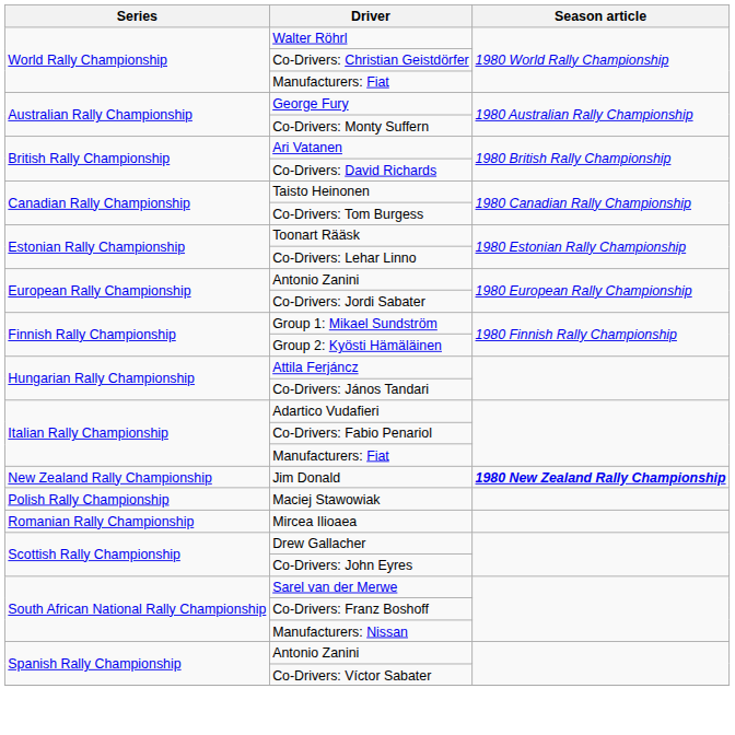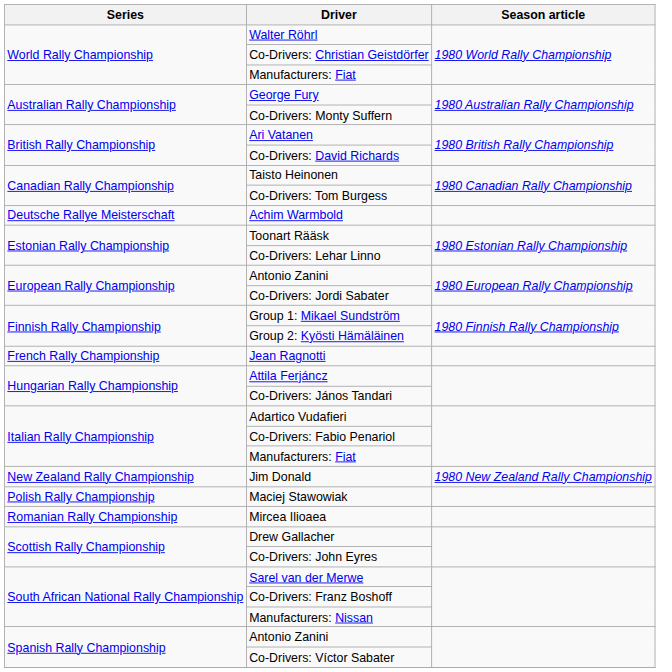 <table class="wikitable" style="font-size: 87%;">
 <tr>
 <th>Series</th>
 <th>Driver</th>
 <th>Season article</th>
 </tr>
 <tr>
 <td rowspan=3><a href='#'>World Rally Championship</a></td>
 <td> <a href='#'>Walter Röhrl</a></td>
 <td rowspan=3><em><a href='#'>1980 World Rally Championship</a></em></td>
 </tr>
 <tr>
 <td>Co-Drivers:  <a href='#'>Christian Geistdörfer</a></td>
 </tr>
 <tr>
 <td>Manufacturers:  <a href='#'>Fiat</a></td>
 </tr>
 <tr>
 <td rowspan=2><a href='#'>Australian Rally Championship</a></td>
 <td> <a href='#'>George Fury</a></td>
 <td rowspan=2><em><a href='#'>1980 Australian Rally Championship</a></em></td>
 </tr>
 <tr>
 <td>Co-Drivers:  Monty Suffern</td>
 </tr>
 <tr>
 <td rowspan=2><a href='#'>British Rally Championship</a></td>
 <td> <a href='#'>Ari Vatanen</a></td>
 <td rowspan=2><em><a href='#'>1980 British Rally Championship</a></em></td>
 </tr>
 <tr>
 <td>Co-Drivers:  <a href='#'>David Richards</a></td>
 </tr>
 <tr>
 <td rowspan=2><a href='#'>Canadian Rally Championship</a></td>
 <td> Taisto Heinonen</td>
 <td rowspan=2><em><a href='#'>1980 Canadian Rally Championship</a></em></td>
 </tr>
 <tr>
 <td>Co-Drivers:  Tom Burgess</td>
 </tr>
 <tr>
+<td><a href='#'>Deutsche Rallye Meisterschaft</a></td>
+<td> <a href='#'>Achim Warmbold</a></td>
+<td></td>
+</tr>
+<tr>
 <td rowspan=2><a href='#'>Estonian Rally Championship</a></td>
 <td> Toonart Rääsk</td>
 <td rowspan=2><em><a href='#'>1980 Estonian Rally Championship</a></em></td>
 </tr>
 <tr>
 <td>Co-Drivers:  Lehar Linno</td>
 </tr>
 <tr>
 <td rowspan=2><a href='#'>European Rally Championship</a></td>
 <td> Antonio Zanini</td>
 <td rowspan=2><em><a href='#'>1980 European Rally Championship</a></em></td>
 </tr>
 <tr>
 <td>Co-Drivers:  Jordi Sabater</td>
 </tr>
 <tr>
 <td rowspan=2><a href='#'>Finnish Rally Championship</a></td>
 <td>Group 1:  <a href='#'>Mikael Sundström</a></td>
 <td rowspan=2><em><a href='#'>1980 Finnish Rally Championship</a></em></td>
 </tr>
 <tr>
 <td>Group 2:  <a href='#'>Kyösti Hämäläinen</a></td>
 </tr>
 <tr>
+<td><a href='#'>French Rally Championship</a></td>
+<td> <a href='#'>Jean Ragnotti</a></td>
+<td></td>
+</tr>
+<tr>
 <td rowspan=2><a href='#'>Hungarian Rally Championship</a></td>
 <td> <a href='#'>Attila Ferjáncz</a></td>
 <td rowspan=2></td>
 </tr>
 <tr>
 <td>Co-Drivers:  János Tandari</td>
 </tr>
 <tr>
 <td rowspan=3><a href='#'>Italian Rally Championship</a></td>
 <td> Adartico Vudafieri</td>
 <td rowspan=3></td>
 </tr>
 <tr>
 <td>Co-Drivers:  Fabio Penariol</td>
 </tr>
 <tr>
 <td>Manufacturers:  <a href='#'>Fiat</a></td>
 </tr>
 <tr>
 <td><a href='#'>New Zealand Rally Championship</a></td>
 <td> Jim Donald</td>
-<td><strong><em><a href='#'>1980 New Zealand Rally Championship</a></em></strong></td>
+<td><em><a href='#'>1980 New Zealand Rally Championship</a></em></td>
 </tr>
 <tr>
 <td><a href='#'>Polish Rally Championship</a></td>
 <td> Maciej Stawowiak</td>
 <td></td>
 </tr>
 <tr>
 <td><a href='#'>Romanian Rally Championship</a></td>
 <td> Mircea Ilioaea</td>
 <td></td>
 </tr>
 <tr>
 <td rowspan=2><a href='#'>Scottish Rally Championship</a></td>
 <td> Drew Gallacher</td>
 <td rowspan=2></td>
 </tr>
 <tr>
 <td>Co-Drivers:  John Eyres</td>
 </tr>
 <tr>
 <td rowspan=3><a href='#'>South African National Rally Championship</a></td>
 <td> <a href='#'>Sarel van der Merwe</a></td>
 <td rowspan=3></td>
 </tr>
 <tr>
 <td>Co-Drivers:  Franz Boshoff</td>
 </tr>
 <tr>
 <td>Manufacturers:  <a href='#'>Nissan</a></td>
 </tr>
 <tr>
 <td rowspan=2><a href='#'>Spanish Rally Championship</a></td>
 <td> Antonio Zanini</td>
 <td rowspan=2></td>
 </tr>
 <tr>
 <td>Co-Drivers:  Víctor Sabater</td>
 </tr>
 <tr>
 </tr>
 </table>
